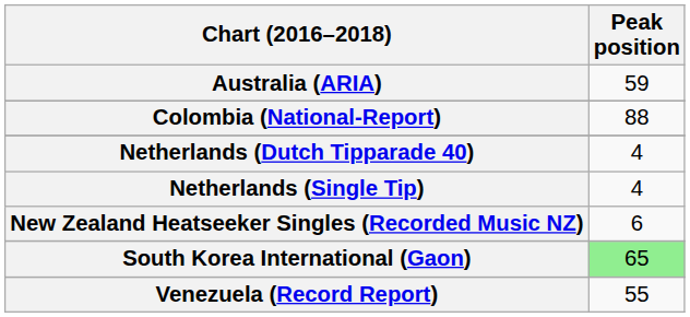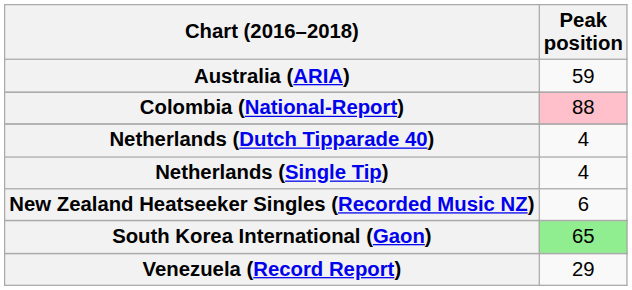 <table class="wikitable plainrowheaders sortable" style="text-align:center;">
 <tr>
 <th scope="col">Chart (2016–2018)</th>
 <th scope="col">Peak<br>position</th>
 </tr>
 <tr>
 <th scope="row">Australia (<a href='#'>ARIA</a>)</th>
 <td>59</td>
 </tr>
 <tr>
 </tr>
 <tr>
 </tr>
 <tr>
 </tr>
 <tr>
 </tr>
 <tr>
 <th scope="row">Colombia (<a href='#'>National-Report</a>)</th>
-<td>88</td>
+<td style="background: pink;">88</td>
 </tr>
 <tr>
 </tr>
 <tr>
 </tr>
 <tr>
 </tr>
 <tr>
 <th scope="row">Netherlands (<a href='#'>Dutch Tipparade 40</a>)</th>
 <td>4</td>
 </tr>
 <tr>
 <th scope="row">Netherlands (<a href='#'>Single Tip</a>)</th>
 <td>4</td>
 </tr>
 <tr>
 <th scope="row">New Zealand Heatseeker Singles (<a href='#'>Recorded Music NZ</a>)</th>
 <td>6</td>
 </tr>
 <tr>
 </tr>
 <tr>
 </tr>
 <tr>
 </tr>
 <tr>
 <th scope="row">South Korea International (<a href='#'>Gaon</a>)</th>
 <td style="background: lightgreen;">65</td>
 </tr>
 <tr>
 </tr>
 <tr>
 </tr>
 <tr>
 </tr>
 <tr>
 </tr>
 <tr>
 <th scope="row">Venezuela (<a href='#'>Record Report</a>)</th>
-<td>55</td>
+<td>29</td>
 </tr>
 </table>
